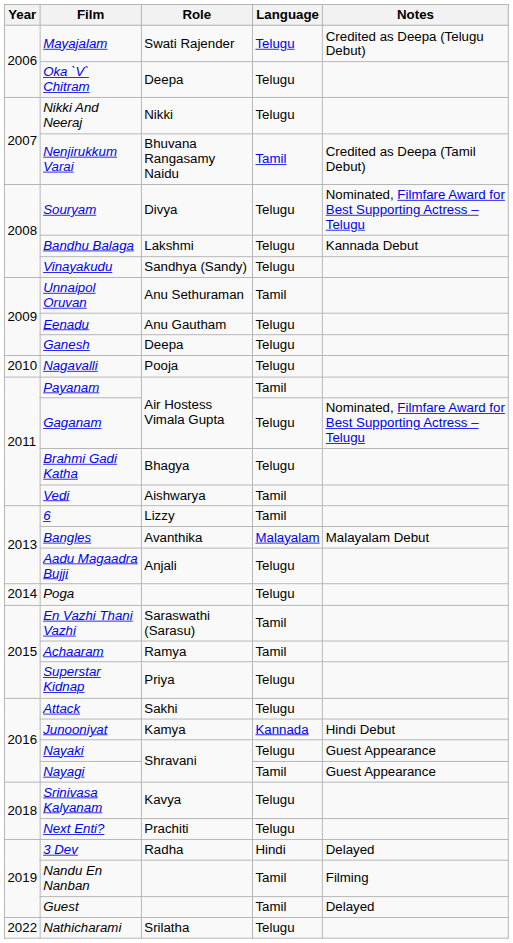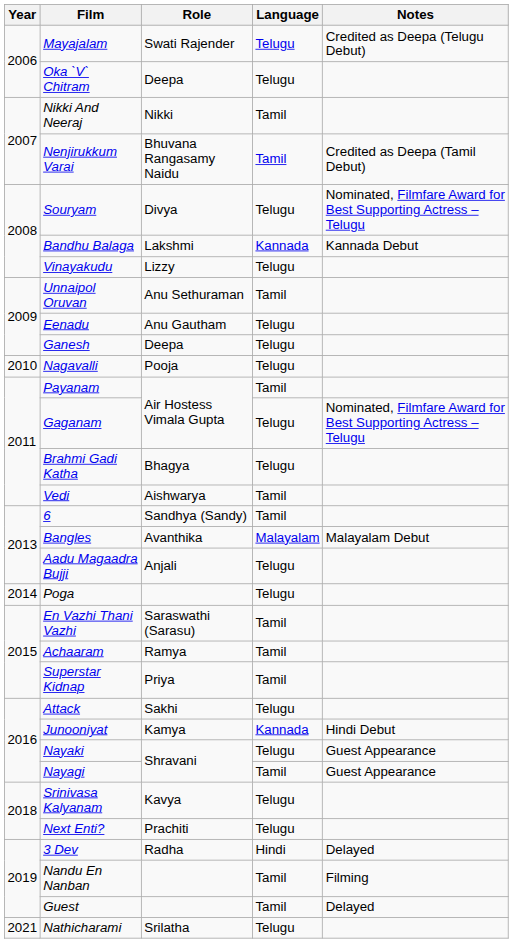 <table class="wikitable sortable">
 <tr style="background:#ccc; text-align:center;">
 <th>Year</th>
 <th>Film</th>
 <th>Role</th>
 <th>Language</th>
 <th>Notes</th>
 </tr>
 <tr>
 <td rowspan="2">2006</td>
 <td><em><a href='#'>Mayajalam</a></em></td>
 <td>Swati Rajender</td>
 <td><a href='#'>Telugu</a></td>
 <td>Credited as Deepa (Telugu Debut)</td>
 </tr>
 <tr>
 <td><em><a href='#'>Oka `V` Chitram</a></em></td>
 <td>Deepa</td>
 <td>Telugu</td>
 <td></td>
 </tr>
 <tr>
 <td rowspan="2">2007</td>
 <td><em>Nikki And Neeraj</em></td>
 <td>Nikki</td>
-<td>Telugu</td>
+<td>Tamil</td>
 <td></td>
 </tr>
 <tr>
 <td><em><a href='#'>Nenjirukkum Varai</a></em></td>
 <td>Bhuvana Rangasamy Naidu</td>
 <td><a href='#'>Tamil</a></td>
 <td>Credited as Deepa (Tamil Debut)</td>
 </tr>
 <tr>
 <td rowspan="3">2008</td>
 <td><em><a href='#'>Souryam</a></em></td>
 <td>Divya</td>
 <td>Telugu</td>
 <td>Nominated, <a href='#'>Filmfare Award for Best Supporting Actress – Telugu</a></td>
 </tr>
 <tr>
 <td><em><a href='#'>Bandhu Balaga</a></em></td>
 <td>Lakshmi</td>
-<td>Telugu</td>
+<td><a href='#'>Kannada</a></td>
 <td>Kannada Debut</td>
 </tr>
 <tr>
 <td><em><a href='#'>Vinayakudu</a></em></td>
-<td>Sandhya (Sandy)</td>
+<td>Lizzy</td>
 <td>Telugu</td>
 <td></td>
 </tr>
 <tr>
 <td rowspan="3">2009</td>
 <td><em><a href='#'>Unnaipol Oruvan</a></em></td>
 <td>Anu Sethuraman</td>
 <td>Tamil</td>
 <td></td>
 </tr>
 <tr>
 <td><em><a href='#'>Eenadu</a></em></td>
 <td>Anu Gautham</td>
 <td>Telugu</td>
 <td></td>
 </tr>
 <tr>
 <td><em><a href='#'>Ganesh</a></em></td>
 <td>Deepa</td>
 <td>Telugu</td>
 <td></td>
 </tr>
 <tr>
 <td>2010</td>
 <td><em><a href='#'>Nagavalli</a></em></td>
 <td>Pooja</td>
 <td>Telugu</td>
 <td></td>
 </tr>
 <tr>
 <td rowspan="4">2011</td>
 <td><em><a href='#'>Payanam</a></em></td>
 <td rowspan="2">Air Hostess Vimala Gupta</td>
 <td>Tamil</td>
 <td></td>
 </tr>
 <tr>
 <td><em><a href='#'>Gaganam</a></em></td>
 <td>Telugu</td>
 <td>Nominated, <a href='#'>Filmfare Award for Best Supporting Actress – Telugu</a></td>
 </tr>
 <tr>
 <td><em><a href='#'>Brahmi Gadi Katha</a></em></td>
 <td>Bhagya</td>
 <td>Telugu</td>
 <td></td>
 </tr>
 <tr>
 <td><em><a href='#'>Vedi</a></em></td>
 <td>Aishwarya</td>
 <td>Tamil</td>
 <td></td>
 </tr>
 <tr>
 <td rowspan="3">2013</td>
 <td><em><a href='#'>6</a></em></td>
-<td>Lizzy</td>
+<td>Sandhya (Sandy)</td>
 <td>Tamil</td>
 <td></td>
 </tr>
 <tr>
 <td><em><a href='#'>Bangles</a></em></td>
 <td>Avanthika</td>
 <td><a href='#'>Malayalam</a></td>
 <td>Malayalam Debut</td>
 </tr>
 <tr>
 <td><em><a href='#'>Aadu Magaadra Bujji</a></em></td>
 <td>Anjali</td>
 <td>Telugu</td>
 <td></td>
 </tr>
 <tr>
 <td rowspan="1">2014</td>
 <td><em>Poga</em></td>
 <td></td>
 <td>Telugu</td>
 <td></td>
 </tr>
 <tr>
 <td rowspan="3">2015</td>
 <td><em><a href='#'>En Vazhi Thani Vazhi</a></em></td>
 <td>Saraswathi (Sarasu)</td>
 <td>Tamil</td>
 <td></td>
 </tr>
 <tr>
 <td><em><a href='#'>Achaaram</a></em></td>
 <td>Ramya</td>
 <td>Tamil</td>
 <td></td>
 </tr>
 <tr>
 <td><em><a href='#'>Superstar Kidnap</a></em></td>
 <td>Priya</td>
-<td>Telugu</td>
+<td>Tamil</td>
 <td></td>
 </tr>
 <tr>
 <td rowspan="4">2016</td>
 <td><em><a href='#'>Attack</a></em></td>
 <td>Sakhi</td>
 <td>Telugu</td>
 <td></td>
 </tr>
 <tr>
 <td><em><a href='#'>Junooniyat</a></em></td>
 <td>Kamya</td>
 <td><a href='#'>Kannada</a></td>
 <td>Hindi Debut</td>
 </tr>
 <tr>
 <td><em><a href='#'>Nayaki</a></em></td>
 <td rowspan="2">Shravani</td>
 <td>Telugu</td>
 <td>Guest Appearance</td>
 </tr>
 <tr>
 <td><em><a href='#'>Nayagi</a></em></td>
 <td>Tamil</td>
 <td>Guest Appearance</td>
 </tr>
 <tr>
 <td rowspan=2>2018</td>
 <td><em><a href='#'>Srinivasa Kalyanam</a></em></td>
 <td>Kavya</td>
 <td>Telugu</td>
 <td></td>
 </tr>
 <tr>
 <td><em><a href='#'>Next Enti?</a></em></td>
 <td>Prachiti</td>
 <td>Telugu</td>
 <td></td>
 </tr>
 <tr>
 <td rowspan=3>2019</td>
 <td><em> <a href='#'>3 Dev</a></em></td>
 <td>Radha</td>
 <td>Hindi</td>
 <td>Delayed</td>
 </tr>
 <tr>
 <td><em>Nandu En Nanban</em></td>
 <td></td>
 <td>Tamil</td>
 <td>Filming</td>
 </tr>
 <tr>
 <td><em> Guest</em></td>
 <td></td>
 <td>Tamil</td>
 <td>Delayed</td>
 </tr>
 <tr>
-<td>2022</td>
+<td>2021</td>
 <td><em>Nathicharami</em></td>
 <td>Srilatha</td>
 <td>Telugu</td>
 <td></td>
 </tr>
 </table>
